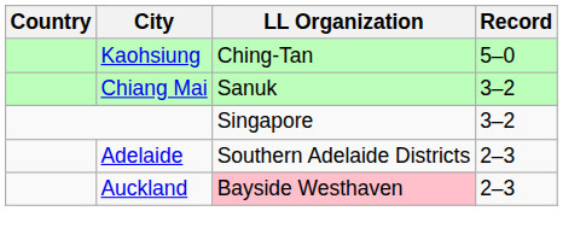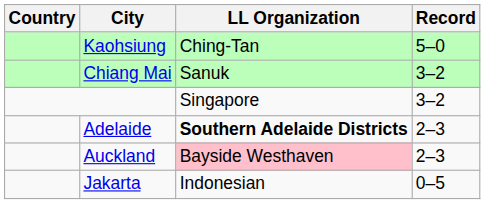 <table class="wikitable">
 <tr>
 <th>Country</th>
 <th>City</th>
 <th>LL Organization</th>
 <th>Record</th>
 </tr>
 <tr bgcolor=#bbffbb>
 <td><strong></strong></td>
 <td><a href='#'>Kaohsiung</a></td>
 <td>Ching-Tan</td>
 <td>5–0</td>
 </tr>
 <tr bgcolor=#bbffbb>
 <td><strong></strong></td>
 <td><a href='#'>Chiang Mai</a></td>
 <td>Sanuk</td>
 <td>3–2</td>
 </tr>
 <tr>
 <td colspan="2"><strong></strong></td>
 <td>Singapore</td>
 <td>3–2</td>
 </tr>
 <tr>
 <td><strong></strong></td>
 <td><a href='#'>Adelaide</a></td>
-<td>Southern Adelaide Districts</td>
+<td><strong>Southern Adelaide Districts</strong></td>
 <td>2–3</td>
 </tr>
 <tr>
 <td><strong></strong></td>
 <td><a href='#'>Auckland</a></td>
 <td style="background: pink;">Bayside Westhaven</td>
 <td>2–3</td>
 </tr>
+<tr>
+<td><strong></strong></td>
+<td><a href='#'>Jakarta</a></td>
+<td>Indonesian</td>
+<td>0–5</td>
+</tr>
 </table>
